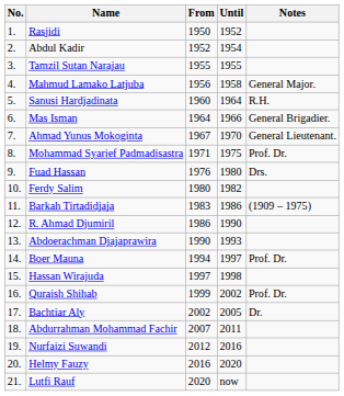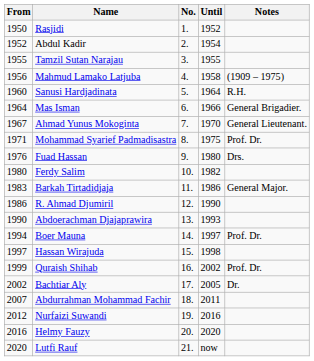 <table class="wikitable">
 <tr>
+<th>From</th>
+<th>Name</th>
 <th>No.</th>
-<th>Name</th>
-<th>From</th>
 <th>Until</th>
 <th>Notes</th>
 </tr>
 <tr>
+<td>1950</td>
+<td><a href='#'>Rasjidi</a></td>
 <td>1.</td>
-<td><a href='#'>Rasjidi</a></td>
-<td>1950</td>
 <td>1952</td>
 <td></td>
 </tr>
 <tr>
+<td>1952</td>
+<td>Abdul Kadir</td>
 <td>2.</td>
-<td>Abdul Kadir</td>
-<td>1952</td>
 <td>1954</td>
 <td></td>
 </tr>
 <tr>
+<td>1955</td>
+<td><a href='#'>Tamzil Sutan Narajau</a></td>
 <td>3.</td>
-<td><a href='#'>Tamzil Sutan Narajau</a></td>
-<td>1955</td>
 <td>1955</td>
 <td></td>
 </tr>
 <tr>
+<td>1956</td>
+<td><a href='#'>Mahmud Lamako Latjuba</a></td>
 <td>4.</td>
-<td><a href='#'>Mahmud Lamako Latjuba</a></td>
-<td>1956</td>
 <td>1958</td>
-<td>General Major.</td>
+<td>(1909 – 1975)</td>
 </tr>
 <tr>
+<td>1960</td>
+<td><a href='#'>Sanusi Hardjadinata</a></td>
 <td>5.</td>
-<td><a href='#'>Sanusi Hardjadinata</a></td>
-<td>1960</td>
 <td>1964</td>
 <td>R.H.</td>
 </tr>
 <tr>
+<td>1964</td>
+<td><a href='#'>Mas Isman</a></td>
 <td>6.</td>
-<td><a href='#'>Mas Isman</a></td>
-<td>1964</td>
 <td>1966</td>
 <td>General Brigadier.</td>
 </tr>
 <tr>
+<td>1967</td>
+<td><a href='#'>Ahmad Yunus Mokoginta</a></td>
 <td>7.</td>
-<td><a href='#'>Ahmad Yunus Mokoginta</a></td>
-<td>1967</td>
 <td>1970</td>
 <td>General Lieutenant.</td>
 </tr>
 <tr>
+<td>1971</td>
+<td><a href='#'>Mohammad Syarief Padmadisastra</a></td>
 <td>8.</td>
-<td><a href='#'>Mohammad Syarief Padmadisastra</a></td>
-<td>1971</td>
 <td>1975</td>
 <td>Prof. Dr.</td>
 </tr>
 <tr>
+<td>1976</td>
+<td><a href='#'>Fuad Hassan</a></td>
 <td>9.</td>
-<td><a href='#'>Fuad Hassan</a></td>
-<td>1976</td>
 <td>1980</td>
 <td>Drs.</td>
 </tr>
 <tr>
+<td>1980</td>
+<td><a href='#'>Ferdy Salim</a></td>
 <td>10.</td>
-<td><a href='#'>Ferdy Salim</a></td>
-<td>1980</td>
 <td>1982</td>
 <td></td>
 </tr>
 <tr>
+<td>1983</td>
+<td><a href='#'>Barkah Tirtadidjaja</a></td>
 <td>11.</td>
-<td><a href='#'>Barkah Tirtadidjaja</a></td>
-<td>1983</td>
 <td>1986</td>
-<td>(1909 – 1975)</td>
+<td>General Major.</td>
 </tr>
 <tr>
+<td>1986</td>
+<td><a href='#'>R. Ahmad Djumiril</a></td>
 <td>12.</td>
-<td><a href='#'>R. Ahmad Djumiril</a></td>
-<td>1986</td>
 <td>1990</td>
 <td></td>
 </tr>
 <tr>
+<td>1990</td>
+<td><a href='#'>Abdoerachman Djajaprawira</a></td>
 <td>13.</td>
-<td><a href='#'>Abdoerachman Djajaprawira</a></td>
-<td>1990</td>
 <td>1993</td>
 <td></td>
 </tr>
 <tr>
+<td>1994</td>
+<td><a href='#'>Boer Mauna</a></td>
 <td>14.</td>
-<td><a href='#'>Boer Mauna</a></td>
-<td>1994</td>
 <td>1997</td>
 <td>Prof. Dr.</td>
 </tr>
 <tr>
+<td>1997</td>
+<td><a href='#'>Hassan Wirajuda</a></td>
 <td>15.</td>
-<td><a href='#'>Hassan Wirajuda</a></td>
-<td>1997</td>
 <td>1998</td>
 <td></td>
 </tr>
 <tr>
+<td>1999</td>
+<td><a href='#'>Quraish Shihab</a></td>
 <td>16.</td>
-<td><a href='#'>Quraish Shihab</a></td>
-<td>1999</td>
 <td>2002</td>
 <td>Prof. Dr.</td>
 </tr>
 <tr>
+<td>2002</td>
+<td><a href='#'>Bachtiar Aly</a></td>
 <td>17.</td>
-<td><a href='#'>Bachtiar Aly</a></td>
-<td>2002</td>
 <td>2005</td>
 <td>Dr.</td>
 </tr>
 <tr>
+<td>2007</td>
+<td><a href='#'>Abdurrahman Mohammad Fachir</a></td>
 <td>18.</td>
-<td><a href='#'>Abdurrahman Mohammad Fachir</a></td>
-<td>2007</td>
 <td>2011</td>
 <td></td>
 </tr>
 <tr>
+<td>2012</td>
+<td><a href='#'>Nurfaizi Suwandi</a></td>
 <td>19.</td>
-<td><a href='#'>Nurfaizi Suwandi</a></td>
-<td>2012</td>
 <td>2016</td>
 <td></td>
 </tr>
 <tr>
+<td>2016</td>
+<td><a href='#'>Helmy Fauzy</a></td>
 <td>20.</td>
-<td><a href='#'>Helmy Fauzy</a></td>
-<td>2016</td>
 <td>2020</td>
 <td></td>
 </tr>
 <tr>
+<td>2020</td>
+<td><a href='#'>Lutfi Rauf</a></td>
 <td>21.</td>
-<td><a href='#'>Lutfi Rauf</a></td>
-<td>2020</td>
 <td>now</td>
 <td></td>
 </tr>
 </table>
